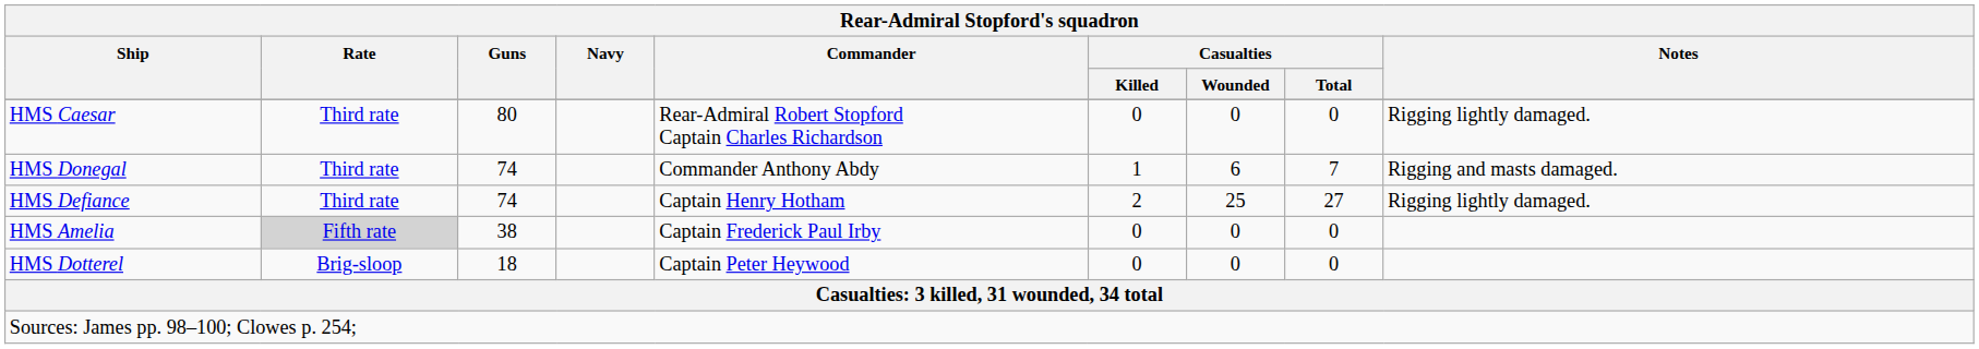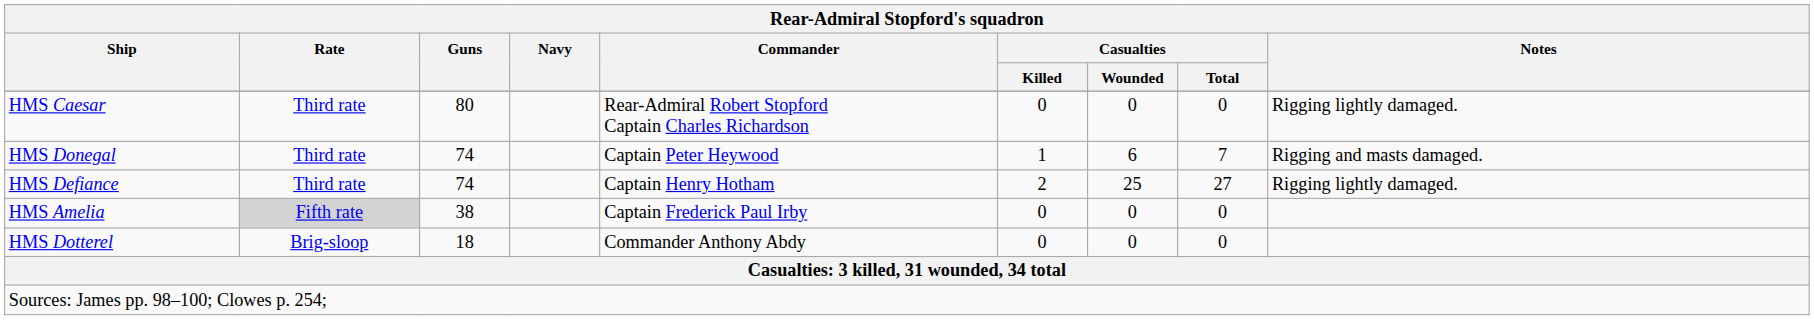 <table class="wikitable" border="1" style="width:100%;">
 <tr style="vertical-align:top;">
 <th colspan="11" bgcolor="white">Rear-Admiral Stopford's squadron</th>
 </tr>
 <tr valign="top"|- style="vertical-align:top;">
 <th width=13%; align= center rowspan=2><small> Ship </small></th>
 <th width=10%; align= center rowspan=2><small> Rate </small></th>
 <th width=5%; align= center rowspan=2><small> Guns </small></th>
 <th width=5%; align= center rowspan=2><small> Navy </small></th>
 <th width=22%; align= center rowspan=2><small> Commander </small></th>
 <th width=15%; align= center colspan=3><small>Casualties</small></th>
 <th width=30%; align= center rowspan=2><small>Notes</small></th>
 </tr>
 <tr style="vertical-align:top;">
 <th width=5%; align= center><small> Killed </small></th>
 <th width=5%; align= center><small> Wounded </small></th>
 <th width=5%; align= center><small> Total</small></th>
 </tr>
 <tr valign="top">
 </tr>
 <tr valign="top">
 <td align= left><a href='#'>HMS <em>Caesar</em></a></td>
 <td align= center><a href='#'>Third rate</a></td>
 <td align= center>80</td>
 <td align= center></td>
 <td align= left>Rear-Admiral <a href='#'>Robert Stopford</a><br>Captain <a href='#'>Charles Richardson</a></td>
 <td align= center>0</td>
 <td align= center>0</td>
 <td align= center>0</td>
 <td align= left>Rigging lightly damaged.</td>
 </tr>
 <tr style="vertical-align:top;">
 <td align= left><a href='#'>HMS <em>Donegal</em></a></td>
 <td align= center><a href='#'>Third rate</a></td>
 <td align= center>74</td>
 <td align= center></td>
-<td align= left>Commander Anthony Abdy</td>
+<td align= left>Captain <a href='#'>Peter Heywood</a></td>
 <td align= center>1</td>
 <td align= center>6</td>
 <td align= center>7</td>
 <td align= left>Rigging and masts damaged.</td>
 </tr>
 <tr style="vertical-align:top;">
 <td align= left><a href='#'>HMS <em>Defiance</em></a></td>
 <td align= center><a href='#'>Third rate</a></td>
 <td align= center>74</td>
 <td align= center></td>
 <td align= left>Captain <a href='#'>Henry Hotham</a></td>
 <td align= center>2</td>
 <td align= center>25</td>
 <td align= center>27</td>
 <td align= left>Rigging lightly damaged.</td>
 </tr>
 <tr style="vertical-align:top;">
 <td align= left><a href='#'>HMS <em>Amelia</em></a></td>
 <td align= center style="background: lightgrey;"><a href='#'>Fifth rate</a></td>
 <td align= center>38</td>
 <td align= center></td>
 <td align= left>Captain <a href='#'>Frederick Paul Irby</a></td>
 <td align= center>0</td>
 <td align= center>0</td>
 <td align= center>0</td>
 <td align= left></td>
 </tr>
 <tr style="vertical-align:top;">
 <td align= left><a href='#'>HMS <em>Dotterel</em></a></td>
 <td align= center><a href='#'>Brig-sloop</a></td>
 <td align= center>18</td>
 <td align= center></td>
-<td align= left>Captain <a href='#'>Peter Heywood</a></td>
+<td align= left>Commander Anthony Abdy</td>
 <td align= center>0</td>
 <td align= center>0</td>
 <td align= center>0</td>
 <td align= left></td>
 </tr>
 <tr style="vertical-align:top;">
 <th colspan="11" bgcolor="white">Casualties: 3 killed, 31 wounded, 34 total</th>
 </tr>
 <tr style="vertical-align:top;">
 <td colspan="9" align="left">Sources: James pp. 98–100; Clowes p. 254; </td>
 </tr>
 </table>
